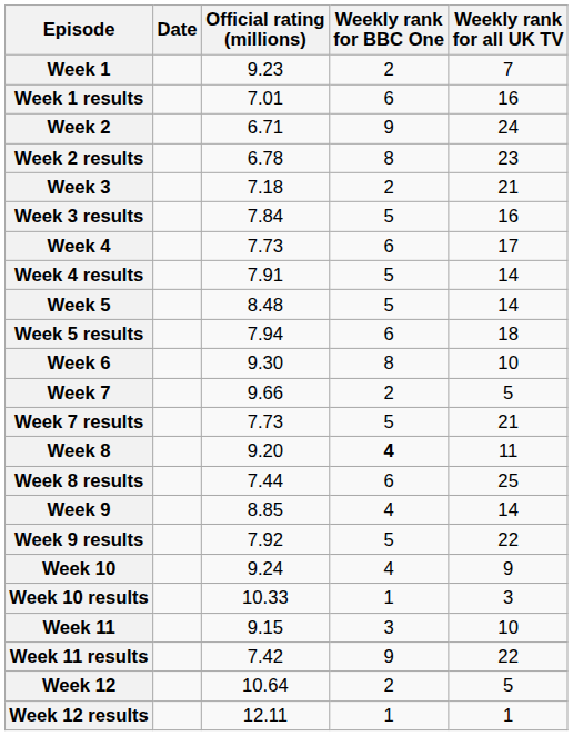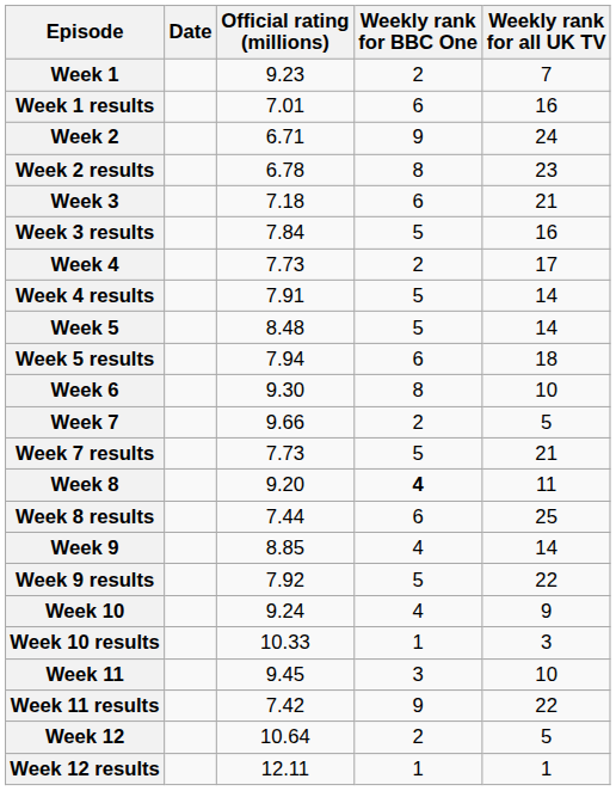 <table class="wikitable sortable" style="text-align:center">
 <tr>
 <th scope="col">Episode</th>
 <th scope="col">Date</th>
 <th scope="col">Official rating<br>(millions)</th>
 <th scope="col">Weekly rank<br>for BBC One</th>
 <th scope="col">Weekly rank<br>for all UK TV</th>
 </tr>
 <tr>
 <th scope="row">Week 1</th>
 <td></td>
 <td>9.23</td>
 <td>2</td>
 <td>7</td>
 </tr>
 <tr>
 <th scope="row">Week 1 results</th>
 <td></td>
 <td>7.01</td>
 <td>6</td>
 <td>16</td>
 </tr>
 <tr>
 <th scope="row">Week 2</th>
 <td></td>
 <td>6.71</td>
 <td>9</td>
 <td>24</td>
 </tr>
 <tr>
 <th scope="row">Week 2 results</th>
 <td></td>
 <td>6.78</td>
 <td>8</td>
 <td>23</td>
 </tr>
 <tr>
 <th scope="row">Week 3</th>
 <td></td>
 <td>7.18</td>
-<td>2</td>
+<td>6</td>
 <td>21</td>
 </tr>
 <tr>
 <th scope="row">Week 3 results</th>
 <td></td>
 <td>7.84</td>
 <td>5</td>
 <td>16</td>
 </tr>
 <tr>
 <th scope="row">Week 4</th>
 <td></td>
 <td>7.73</td>
-<td>6</td>
+<td>2</td>
 <td>17</td>
 </tr>
 <tr>
 <th scope=”row”>Week 4 results</th>
 <td></td>
 <td>7.91</td>
 <td>5</td>
 <td>14</td>
 </tr>
 <tr>
 <th scope="row">Week 5</th>
 <td></td>
 <td>8.48</td>
 <td>5</td>
 <td>14</td>
 </tr>
 <tr>
 <th scope="row">Week 5 results</th>
 <td></td>
 <td>7.94</td>
 <td>6</td>
 <td>18</td>
 </tr>
 <tr>
 <th scope="row">Week 6</th>
 <td></td>
 <td>9.30</td>
 <td>8</td>
 <td>10</td>
 </tr>
 <tr>
 <th scope="row">Week 7</th>
 <td></td>
 <td>9.66</td>
 <td>2</td>
 <td>5</td>
 </tr>
 <tr>
 <th scope="row">Week 7 results</th>
 <td></td>
 <td>7.73</td>
 <td>5</td>
 <td>21</td>
 </tr>
 <tr>
 <th scope="row">Week 8</th>
 <td></td>
 <td>9.20</td>
 <td><strong>4</strong></td>
 <td>11</td>
 </tr>
 <tr>
 <th scope="row">Week 8 results</th>
 <td></td>
 <td>7.44</td>
 <td>6</td>
 <td>25</td>
 </tr>
 <tr>
 <th scope="row">Week 9</th>
 <td></td>
 <td>8.85</td>
 <td>4</td>
 <td>14</td>
 </tr>
 <tr>
 <th scope="row">Week 9 results</th>
 <td></td>
 <td>7.92</td>
 <td>5</td>
 <td>22</td>
 </tr>
 <tr>
 <th scope="row">Week 10</th>
 <td></td>
 <td>9.24</td>
 <td>4</td>
 <td>9</td>
 </tr>
 <tr>
 <th scope="row">Week 10 results</th>
 <td></td>
 <td>10.33</td>
 <td>1</td>
 <td>3</td>
 </tr>
 <tr>
 <th scope="row">Week 11</th>
 <td></td>
-<td>9.15</td>
+<td>9.45</td>
 <td>3</td>
 <td>10</td>
 </tr>
 <tr>
 <th scope="row">Week 11 results</th>
 <td></td>
 <td>7.42</td>
 <td>9</td>
 <td>22</td>
 </tr>
 <tr>
 <th scope="row">Week 12</th>
 <td></td>
 <td>10.64</td>
 <td>2</td>
 <td>5</td>
 </tr>
 <tr>
 <th scope="row">Week 12 results</th>
 <td></td>
 <td>12.11</td>
 <td>1</td>
 <td>1</td>
 </tr>
 </table>
